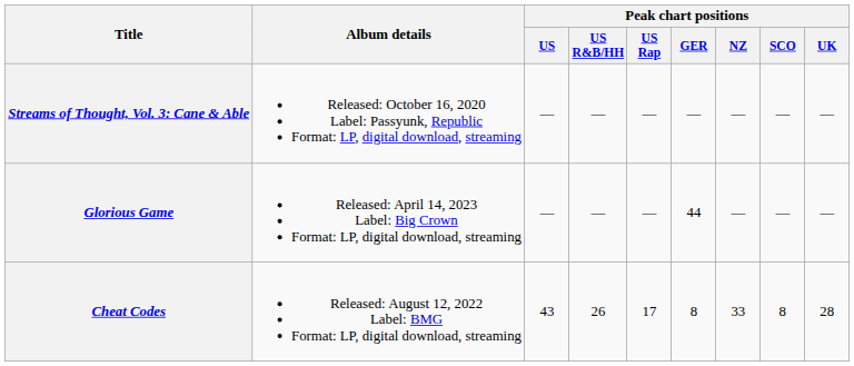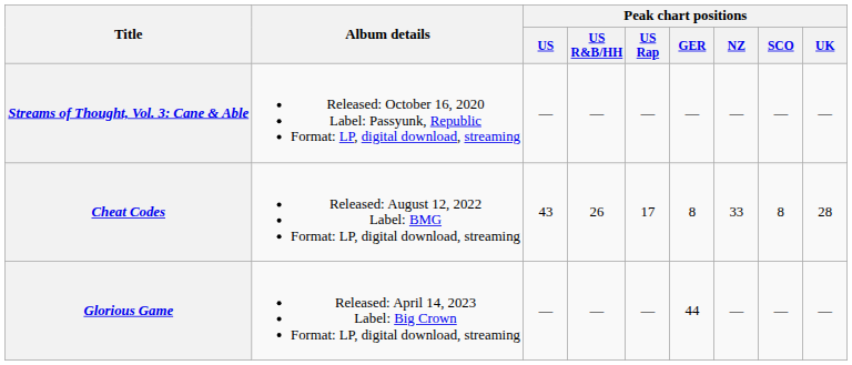 <table class="wikitable plainrowheaders" style="text-align:center;">
 <tr>
 <th rowspan="2">Title</th>
 <th rowspan="2">Album details</th>
 <th colspan="7">Peak chart positions</th>
 </tr>
 <tr>
 <th scope="col" style="width:3em;font-size:90%;"><a href='#'>US</a><br></th>
 <th scope="col" style="width:3em;font-size:90%;"><a href='#'>US<br>R&B/HH</a><br></th>
 <th scope="col" style="width:3em;font-size:90%;"><a href='#'>US<br>Rap</a><br></th>
 <th scope="col" style="width:3em;font-size:90%;"><a href='#'>GER</a><br></th>
 <th scope="col" style="width:3em;font-size:90%;"><a href='#'>NZ</a><br></th>
 <th scope="col" style="width:3em;font-size:90%;"><a href='#'>SCO</a><br></th>
 <th scope="col" style="width:3em;font-size:90%;"><a href='#'>UK</a><br></th>
 </tr>
 <tr>
 <th scope="row"><em><a href='#'>Streams of Thought, Vol. 3: Cane & Able</a></em></th>
 <td><br><ul><li>Released: October 16, 2020</li><li>Label: Passyunk, <a href='#'>Republic</a></li><li>Format: <a href='#'>LP</a>, <a href='#'>digital download</a>, <a href='#'>streaming</a></li></ul></td>
 <td>—</td>
 <td>—</td>
 <td>—</td>
 <td>—</td>
 <td>—</td>
 <td>—</td>
 <td>—</td>
 </tr>
 <tr>
+<th scope="row"><em><a href='#'>Cheat Codes</a></em><br></th>
+<td><br><ul><li>Released: August 12, 2022</li><li>Label: <a href='#'>BMG</a></li><li>Format: LP, digital download, streaming</li></ul></td>
+<td>43</td>
+<td>26</td>
+<td>17</td>
+<td>8</td>
+<td>33</td>
+<td>8</td>
+<td>28</td>
+</tr>
+<tr>
 <th scope="row"><em><a href='#'>Glorious Game</a></em><br></th>
 <td><br><ul><li>Released: April 14, 2023</li><li>Label: <a href='#'>Big Crown</a></li><li>Format: LP, digital download, streaming</li></ul></td>
 <td>—</td>
 <td>—</td>
 <td>—</td>
 <td>44</td>
 <td>—</td>
 <td>—</td>
 <td>—</td>
 </tr>
-<tr>
-<th scope="row"><em><a href='#'>Cheat Codes</a></em><br></th>
-<td><br><ul><li>Released: August 12, 2022</li><li>Label: <a href='#'>BMG</a></li><li>Format: LP, digital download, streaming</li></ul></td>
-<td>43</td>
-<td>26</td>
-<td>17</td>
-<td>8</td>
-<td>33</td>
-<td>8</td>
-<td>28</td>
-</tr>
 </table>
